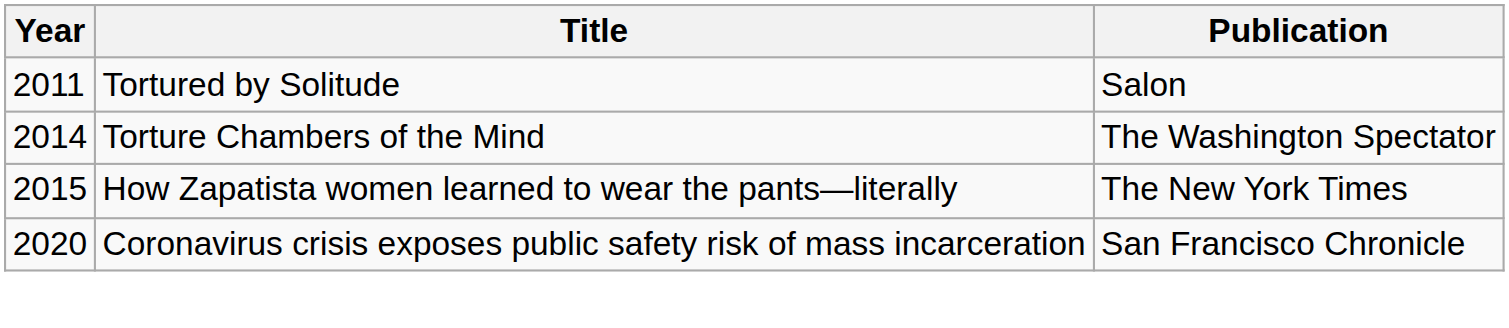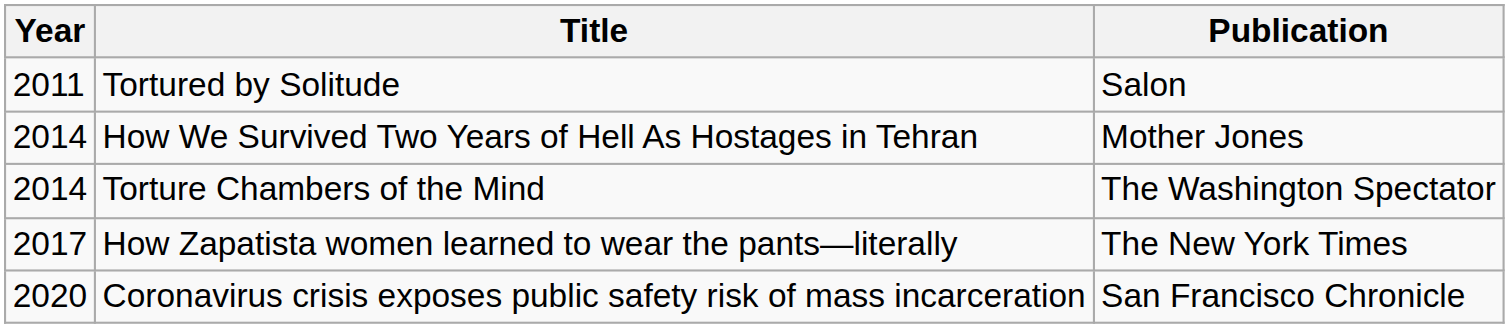 <table class="wikitable">
 <tr>
 <th>Year</th>
 <th>Title</th>
 <th>Publication</th>
 </tr>
 <tr>
 <td>2011</td>
 <td>Tortured by Solitude</td>
 <td>Salon</td>
 </tr>
 <tr>
 <td>2014</td>
+<td>How We Survived Two Years of Hell As Hostages in Tehran</td>
+<td>Mother Jones</td>
+</tr>
+<tr>
+<td>2014</td>
 <td>Torture Chambers of the Mind</td>
 <td>The Washington Spectator</td>
 </tr>
 <tr>
-<td>2015</td>
+<td>2017</td>
 <td>How Zapatista women learned to wear the pants—literally</td>
 <td>The New York Times</td>
 </tr>
 <tr>
 <td>2020</td>
 <td>Coronavirus crisis exposes public safety risk of mass incarceration</td>
 <td>San Francisco Chronicle</td>
 </tr>
 </table>
